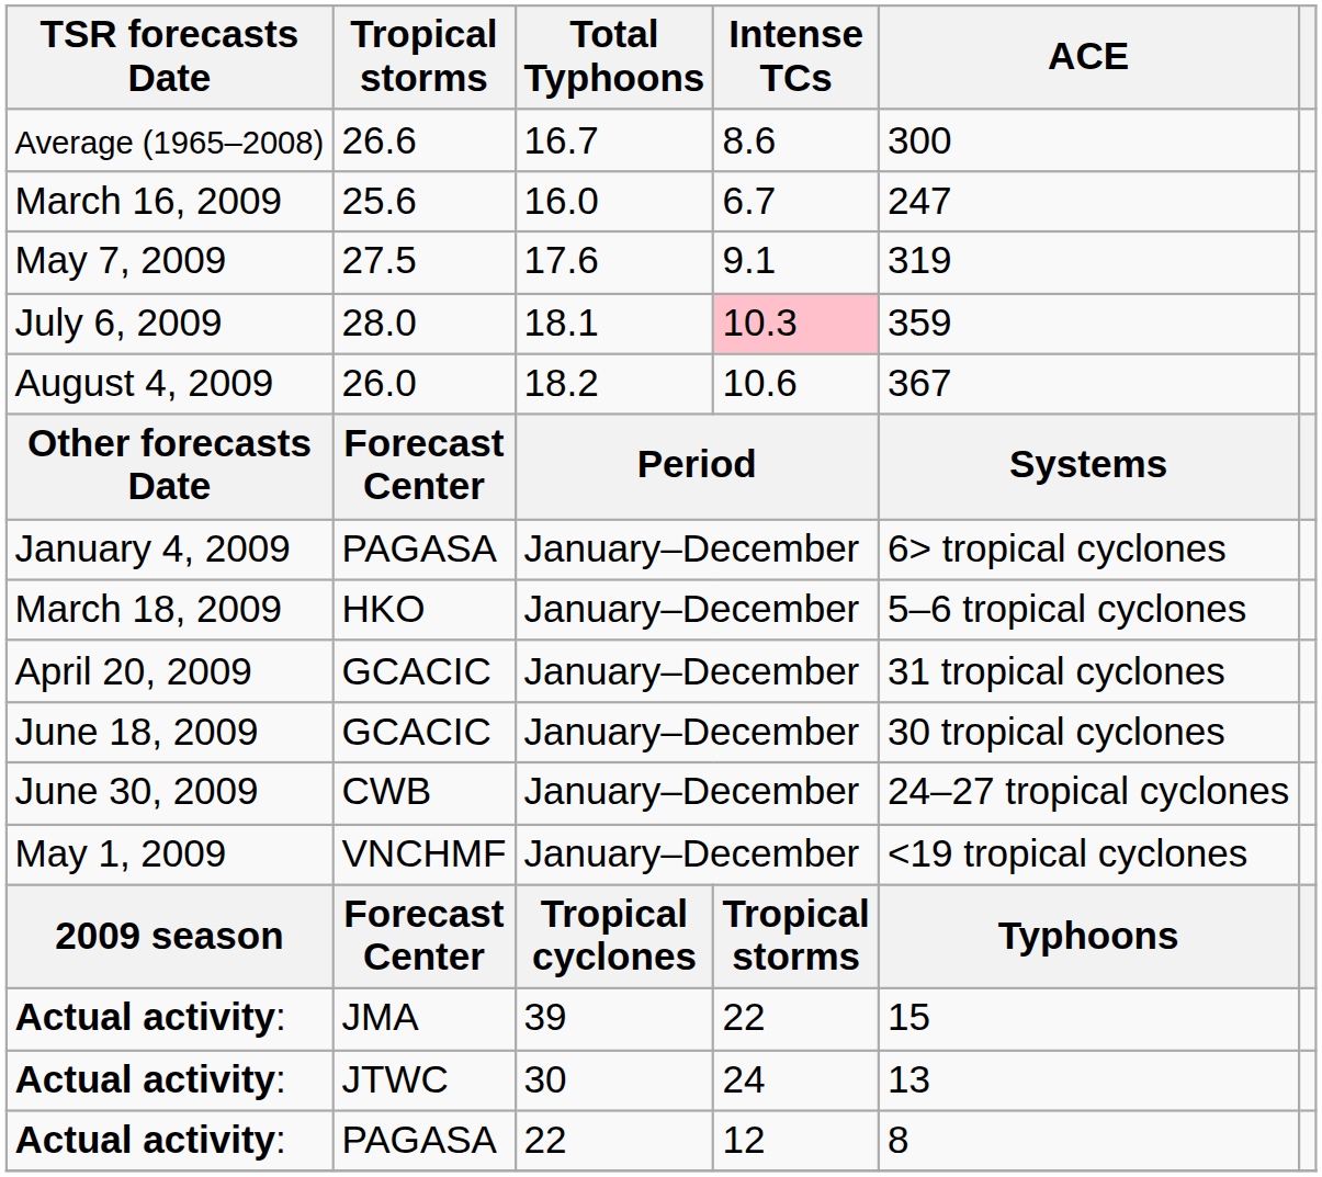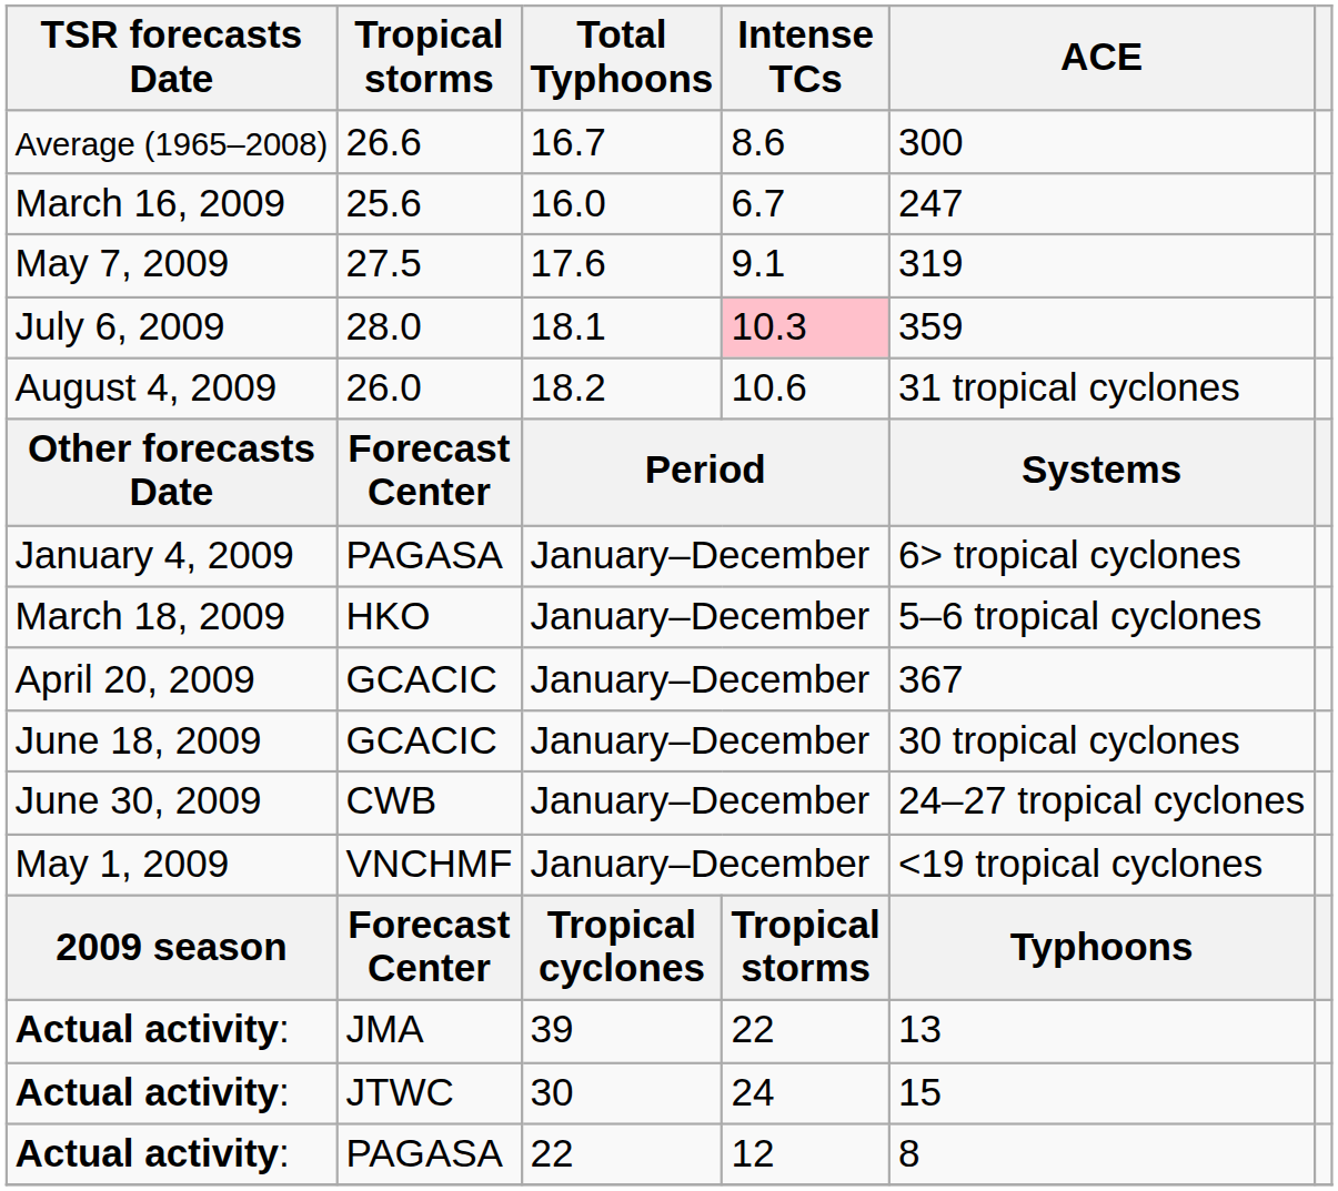 <table class="wikitable" style="float:right">
 <tr>
 <th>TSR forecasts<br>Date</th>
 <th>Tropical<br>storms</th>
 <th>Total<br>Typhoons</th>
 <th>Intense<br>TCs</th>
 <th>ACE</th>
 <th></th>
 </tr>
 <tr>
 <td><small>Average (1965–2008)</small></td>
 <td>26.6</td>
 <td>16.7</td>
 <td>8.6</td>
 <td>300</td>
 <td></td>
 </tr>
 <tr>
 <td>March 16, 2009</td>
 <td>25.6</td>
 <td>16.0</td>
 <td>6.7</td>
 <td>247</td>
 <td></td>
 </tr>
 <tr>
 <td>May 7, 2009</td>
 <td>27.5</td>
 <td>17.6</td>
 <td>9.1</td>
 <td>319</td>
 <td></td>
 </tr>
 <tr>
 <td>July 6, 2009</td>
 <td>28.0</td>
 <td>18.1</td>
 <td style="background: pink;">10.3</td>
 <td>359</td>
 <td></td>
 </tr>
 <tr>
 <td>August 4, 2009</td>
 <td>26.0</td>
 <td>18.2</td>
 <td>10.6</td>
-<td>367</td>
+<td>31 tropical cyclones</td>
 <td></td>
 </tr>
 <tr>
 <th>Other forecasts<br>Date</th>
 <th>Forecast<br>Center</th>
 <th colspan=2>Period</th>
 <th>Systems</th>
 <th></th>
 </tr>
 <tr>
 <td>January 4, 2009</td>
 <td>PAGASA</td>
 <td colspan=2>January–December</td>
 <td>6> tropical cyclones</td>
 <td></td>
 </tr>
 <tr>
 <td>March 18, 2009</td>
 <td>HKO</td>
 <td colspan=2>January–December</td>
 <td>5–6 tropical cyclones</td>
 <td></td>
 </tr>
 <tr>
 <td>April 20, 2009</td>
 <td>GCACIC</td>
 <td colspan=2>January–December</td>
-<td>31 tropical cyclones</td>
+<td>367</td>
 <td></td>
 </tr>
 <tr>
 <td>June 18, 2009</td>
 <td>GCACIC</td>
 <td colspan=2>January–December</td>
 <td>30 tropical cyclones</td>
 <td></td>
 </tr>
 <tr>
 <td>June 30, 2009</td>
 <td>CWB</td>
 <td colspan=2>January–December</td>
 <td>24–27 tropical cyclones</td>
 <td></td>
 </tr>
 <tr>
 <td>May 1, 2009</td>
 <td>VNCHMF</td>
 <td colspan=2>January–December</td>
 <td><19 tropical cyclones</td>
 <td></td>
 </tr>
 <tr>
 <th>2009 season</th>
 <th>Forecast<br>Center</th>
 <th>Tropical<br>cyclones</th>
 <th>Tropical<br>storms</th>
 <th>Typhoons</th>
 <th></th>
 </tr>
 <tr>
 <td><strong>Actual activity</strong>:</td>
 <td>JMA</td>
 <td>39</td>
 <td>22</td>
-<td>15</td>
+<td>13</td>
 <td></td>
 </tr>
 <tr>
 <td><strong>Actual activity</strong>:</td>
 <td>JTWC</td>
 <td>30</td>
 <td>24</td>
-<td>13</td>
+<td>15</td>
 <td></td>
 </tr>
 <tr>
 <td><strong>Actual activity</strong>:</td>
 <td>PAGASA</td>
 <td>22</td>
 <td>12</td>
 <td>8</td>
 <td></td>
 </tr>
 <tr>
 </tr>
 </table>
